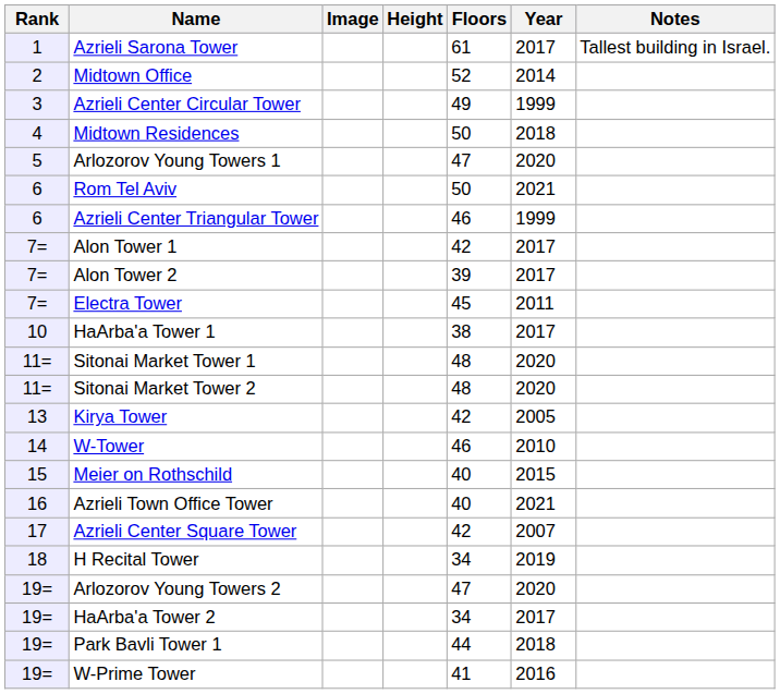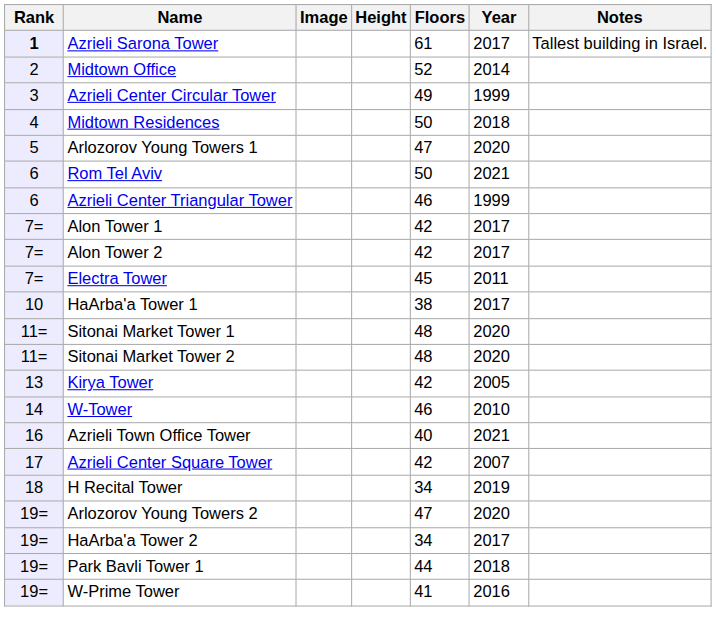 <table class="wikitable sortable" style="border:#999; background:#fff;">
 <tr style="background:#bdbbd7;">
 <th style="width:50px;">Rank</th>
 <th>Name</th>
 <th>Image</th>
 <th>Height<br></th>
 <th style="width:50px;">Floors</th>
 <th style="width:50px;">Year</th>
 <th class="unsortable">Notes</th>
 </tr>
 <tr>
-<td style="text-align:center; background:#edecff;">1</td>
+<td style="text-align:center; background:#edecff;"><strong>1</strong></td>
 <td><a href='#'>Azrieli Sarona Tower</a></td>
 <td></td>
 <td></td>
 <td>61</td>
 <td>2017</td>
 <td>Tallest building in Israel.</td>
 </tr>
 <tr>
 <td style="text-align:center; background:#edecff;">2</td>
 <td><a href='#'>Midtown Office</a></td>
 <td></td>
 <td></td>
 <td>52</td>
 <td>2014</td>
 <td></td>
 </tr>
 <tr>
 <td style="text-align:center; background:#edecff;">3</td>
 <td><a href='#'>Azrieli Center Circular Tower</a></td>
 <td></td>
 <td></td>
 <td>49</td>
 <td>1999</td>
 <td></td>
 </tr>
 <tr>
 <td style="text-align:center; background:#edecff;">4</td>
 <td><a href='#'>Midtown Residences</a></td>
 <td></td>
 <td></td>
 <td>50</td>
 <td>2018</td>
 <td></td>
 </tr>
 <tr>
 <td style="text-align:center; background:#edecff;">5</td>
 <td>Arlozorov Young Towers 1</td>
 <td></td>
 <td></td>
 <td>47</td>
 <td>2020</td>
 <td></td>
 </tr>
 <tr>
 <td style="text-align:center; background:#edecff;">6</td>
 <td><a href='#'>Rom Tel Aviv</a></td>
 <td></td>
 <td></td>
 <td>50</td>
 <td>2021</td>
 <td></td>
 </tr>
 <tr>
 <td style="text-align:center; background:#edecff;">6</td>
 <td><a href='#'>Azrieli Center Triangular Tower</a></td>
 <td></td>
 <td></td>
 <td>46</td>
 <td>1999</td>
 <td></td>
 </tr>
 <tr>
 <td style="text-align:center; background:#edecff;">7=</td>
 <td>Alon Tower 1</td>
 <td></td>
 <td></td>
 <td>42</td>
 <td>2017</td>
 <td></td>
 </tr>
 <tr>
 <td style="text-align:center; background:#edecff;">7=</td>
 <td>Alon Tower 2</td>
 <td></td>
 <td></td>
-<td>39</td>
+<td>42</td>
 <td>2017</td>
 <td></td>
 </tr>
 <tr>
 <td style="text-align:center; background:#edecff;">7=</td>
 <td><a href='#'>Electra Tower</a></td>
 <td></td>
 <td></td>
 <td>45</td>
 <td>2011</td>
 <td></td>
 </tr>
 <tr>
 <td style="text-align:center; background:#edecff;">10</td>
 <td>HaArba'a Tower 1</td>
 <td></td>
 <td></td>
 <td>38</td>
 <td>2017</td>
 <td></td>
 </tr>
 <tr>
 <td style="text-align:center; background:#edecff;">11=</td>
 <td>Sitonai Market Tower 1</td>
 <td></td>
 <td></td>
 <td>48</td>
 <td>2020</td>
 <td></td>
 </tr>
 <tr>
 <td style="text-align:center; background:#edecff;">11=</td>
 <td>Sitonai Market Tower 2</td>
 <td></td>
 <td></td>
 <td>48</td>
 <td>2020</td>
 <td></td>
 </tr>
 <tr>
 <td style="text-align:center; background:#edecff;">13</td>
 <td><a href='#'>Kirya Tower</a></td>
 <td></td>
 <td></td>
 <td>42</td>
 <td>2005</td>
 <td></td>
 </tr>
 <tr>
 <td style="text-align:center; background:#edecff;">14</td>
 <td><a href='#'>W-Tower</a></td>
 <td></td>
 <td></td>
 <td>46</td>
 <td>2010</td>
-<td></td>
-</tr>
-<tr>
-<td style="text-align:center; background:#edecff;">15</td>
-<td><a href='#'>Meier on Rothschild</a></td>
-<td></td>
-<td></td>
-<td>40</td>
-<td>2015</td>
 <td></td>
 </tr>
 <tr>
 <td style="text-align:center; background:#edecff;">16</td>
 <td>Azrieli Town Office Tower</td>
 <td></td>
 <td></td>
 <td>40</td>
 <td>2021</td>
 <td></td>
 </tr>
 <tr>
 <td style="text-align:center; background:#edecff;">17</td>
 <td><a href='#'>Azrieli Center Square Tower</a></td>
 <td></td>
 <td></td>
 <td>42</td>
 <td>2007</td>
 <td></td>
 </tr>
 <tr>
 <td style="text-align:center; background:#edecff;">18</td>
 <td>H Recital Tower</td>
 <td></td>
 <td></td>
 <td>34</td>
 <td>2019</td>
 <td></td>
 </tr>
 <tr>
 <td style="text-align:center; background:#edecff;">19=</td>
 <td>Arlozorov Young Towers 2</td>
 <td></td>
 <td></td>
 <td>47</td>
 <td>2020</td>
 <td></td>
 </tr>
 <tr>
 <td style="text-align:center; background:#edecff;">19=</td>
 <td>HaArba'a Tower 2</td>
 <td></td>
 <td></td>
 <td>34</td>
 <td>2017</td>
 <td></td>
 </tr>
 <tr>
 <td style="text-align:center; background:#edecff;">19=</td>
 <td>Park Bavli Tower 1</td>
 <td></td>
 <td></td>
 <td>44</td>
 <td>2018</td>
 <td></td>
 </tr>
 <tr>
 <td style="text-align:center; background:#edecff;">19=</td>
 <td>W-Prime Tower</td>
 <td></td>
 <td></td>
 <td>41</td>
 <td>2016</td>
 <td></td>
 </tr>
 </table>
